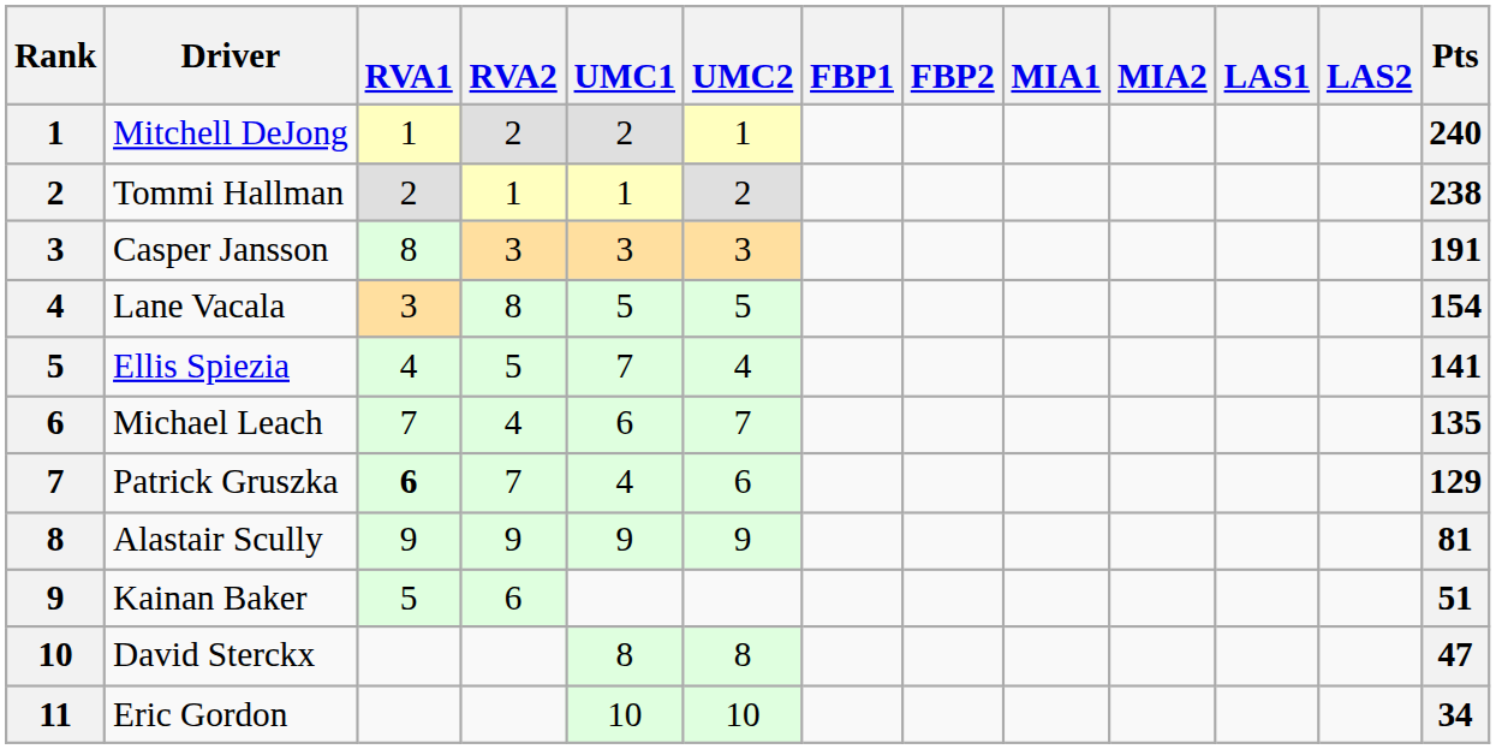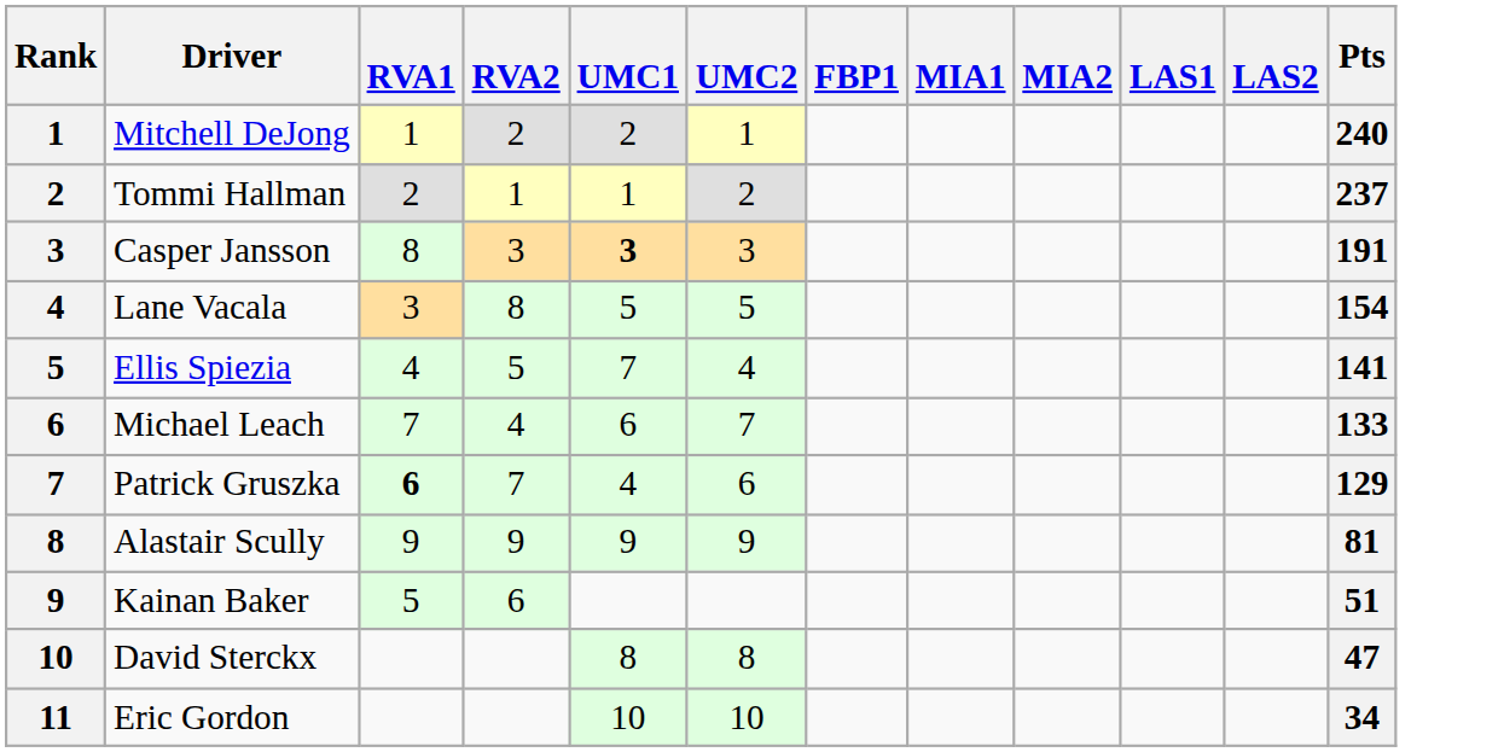 <table class="wikitable" style="font-size: 85%; text-align:center">
 <tr>
 <th>Rank</th>
 <th>Driver</th>
 <th><br><a href='#'>RVA1</a></th>
 <th><br><a href='#'>RVA2</a></th>
 <th><br><a href='#'>UMC1</a></th>
 <th><br><a href='#'>UMC2</a></th>
 <th><br><a href='#'>FBP1</a></th>
-<th><br><a href='#'>FBP2</a></th>
 <th><br><a href='#'>MIA1</a></th>
 <th><br><a href='#'>MIA2</a></th>
 <th><br><a href='#'>LAS1</a></th>
 <th><br><a href='#'>LAS2</a></th>
 <th>Pts</th>
 </tr>
 <tr>
 <th>1</th>
 <td align="left"> <a href='#'>Mitchell DeJong</a></td>
 <td style="background:#ffffbf;">1</td>
 <td style="background:#DFDFDF;">2</td>
 <td style="background:#DFDFDF;">2</td>
 <td style="background:#ffffbf;">1</td>
-<td></td>
 <td></td>
 <td></td>
 <td></td>
 <td></td>
 <td></td>
 <th>240</th>
 </tr>
 <tr>
 <th>2</th>
 <td align="left"> Tommi Hallman</td>
 <td style="background:#DFDFDF;">2</td>
 <td style="background:#ffffbf;">1</td>
 <td style="background:#ffffbf;">1</td>
 <td style="background:#DFDFDF;">2</td>
 <td></td>
 <td></td>
 <td></td>
 <td></td>
 <td></td>
-<td></td>
-<th>238</th>
+<th>237</th>
 </tr>
 <tr>
 <th>3</th>
 <td align="left"> Casper Jansson</td>
 <td style="background:#dfffdf;">8</td>
 <td style="background:#FFDF9F;">3</td>
+<td style="background:#FFDF9F;"><strong>3</strong></td>
 <td style="background:#FFDF9F;">3</td>
-<td style="background:#FFDF9F;">3</td>
-<td></td>
 <td></td>
 <td></td>
 <td></td>
 <td></td>
 <td></td>
 <th>191</th>
 </tr>
 <tr>
 <th>4</th>
 <td align="left"> Lane Vacala</td>
 <td style="background:#FFDF9F;">3</td>
 <td style="background:#dfffdf;">8</td>
 <td style="background:#dfffdf;">5</td>
 <td style="background:#dfffdf;">5</td>
 <td></td>
 <td></td>
 <td></td>
 <td></td>
 <td></td>
-<td></td>
 <th>154</th>
 </tr>
 <tr>
 <th>5</th>
 <td align="left"> <a href='#'>Ellis Spiezia</a></td>
 <td style="background:#dfffdf;">4</td>
 <td style="background:#dfffdf;">5</td>
 <td style="background:#dfffdf;">7</td>
 <td style="background:#dfffdf;">4</td>
-<td></td>
 <td></td>
 <td></td>
 <td></td>
 <td></td>
 <td></td>
 <th>141</th>
 </tr>
 <tr>
 <th>6</th>
 <td align=left> Michael Leach</td>
 <td style="background:#dfffdf;">7</td>
 <td style="background:#dfffdf;">4</td>
 <td style="background:#dfffdf;">6</td>
 <td style="background:#dfffdf;">7</td>
 <td></td>
 <td></td>
 <td></td>
 <td></td>
 <td></td>
-<td></td>
-<th>135</th>
+<th>133</th>
 </tr>
 <tr>
 <th>7</th>
 <td align="left"> Patrick Gruszka</td>
 <td style="background:#dfffdf;"><strong>6</strong></td>
 <td style="background:#dfffdf;">7</td>
 <td style="background:#dfffdf;">4</td>
 <td style="background:#dfffdf;">6</td>
-<td></td>
 <td></td>
 <td></td>
 <td></td>
 <td></td>
 <td></td>
 <th>129</th>
 </tr>
 <tr>
 <th>8</th>
 <td align="left"> Alastair Scully</td>
 <td style="background:#dfffdf;">9</td>
 <td style="background:#dfffdf;">9</td>
 <td style="background:#dfffdf;">9</td>
 <td style="background:#dfffdf;">9</td>
 <td></td>
 <td></td>
 <td></td>
 <td></td>
 <td></td>
-<td></td>
 <th>81</th>
 </tr>
 <tr>
 <th>9</th>
 <td align="left"> Kainan Baker</td>
 <td style="background:#dfffdf;">5</td>
 <td style="background:#dfffdf;">6</td>
-<td></td>
 <td></td>
 <td></td>
 <td></td>
 <td></td>
 <td></td>
 <td></td>
 <td></td>
 <th>51</th>
 </tr>
 <tr>
 <th>10</th>
 <td align="left"> David Sterckx</td>
 <td></td>
 <td></td>
 <td style="background:#dfffdf;">8</td>
 <td style="background:#dfffdf;">8</td>
 <td></td>
 <td></td>
 <td></td>
 <td></td>
 <td></td>
-<td></td>
 <th>47</th>
 </tr>
 <tr>
 <th>11</th>
 <td align="left"> Eric Gordon</td>
 <td></td>
 <td></td>
 <td style="background:#dfffdf;">10</td>
 <td style="background:#dfffdf;">10</td>
 <td></td>
 <td></td>
 <td></td>
 <td></td>
 <td></td>
-<td></td>
 <th>34</th>
 </tr>
 </table>
